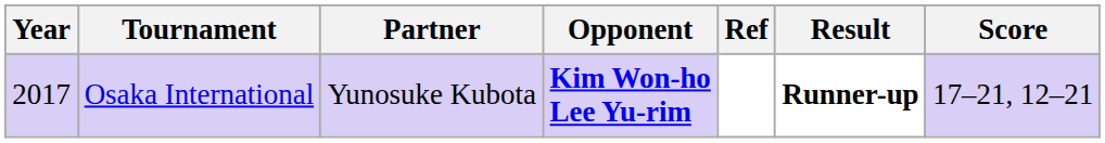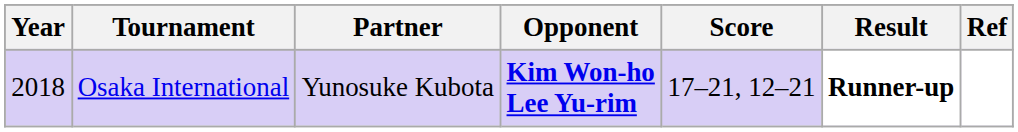 <table class="sortable wikitable" style="font-size: 90%;">
 <tr>
 <th>Year</th>
 <th>Tournament</th>
 <th>Partner</th>
 <th>Opponent</th>
+<th>Score</th>
+<th>Result</th>
 <th>Ref</th>
-<th>Result</th>
-<th>Score</th>
 </tr>
 <tr style="background:#D8CEF6">
-<td align="center">2017</td>
+<td align="center">2018</td>
 <td align="left"><a href='#'>Osaka International</a></td>
 <td align="left"> Yunosuke Kubota</td>
 <td align="left"><strong> <a href='#'>Kim Won-ho</a><br> <a href='#'>Lee Yu-rim</a></strong></td>
+<td align="left">17–21, 12–21</td>
+<td style="text-align:left; background:white"> <strong>Runner-up</strong></td>
 <td style="text-align:center; background:white"></td>
-<td style="text-align:left; background:white"> <strong>Runner-up</strong></td>
-<td align="left">17–21, 12–21</td>
 </tr>
 </table>
